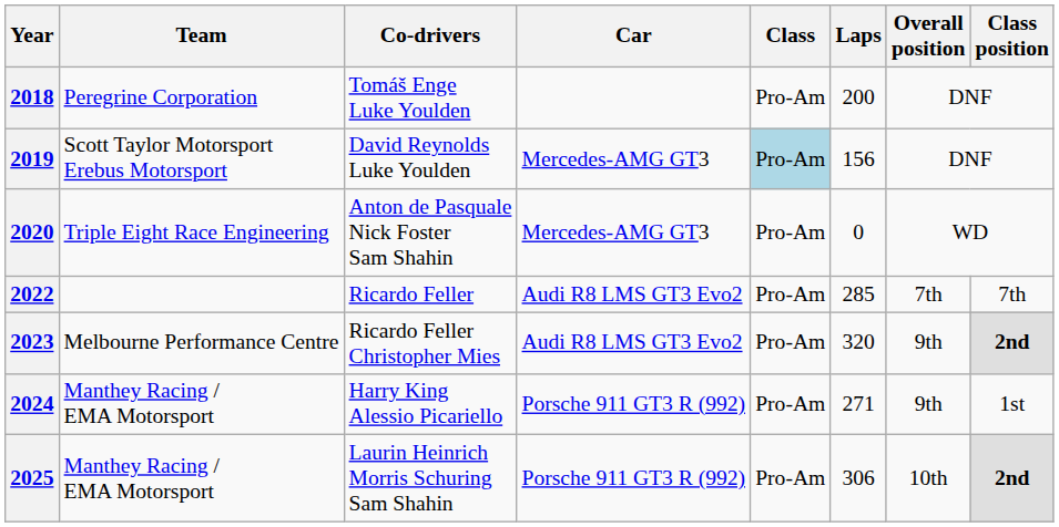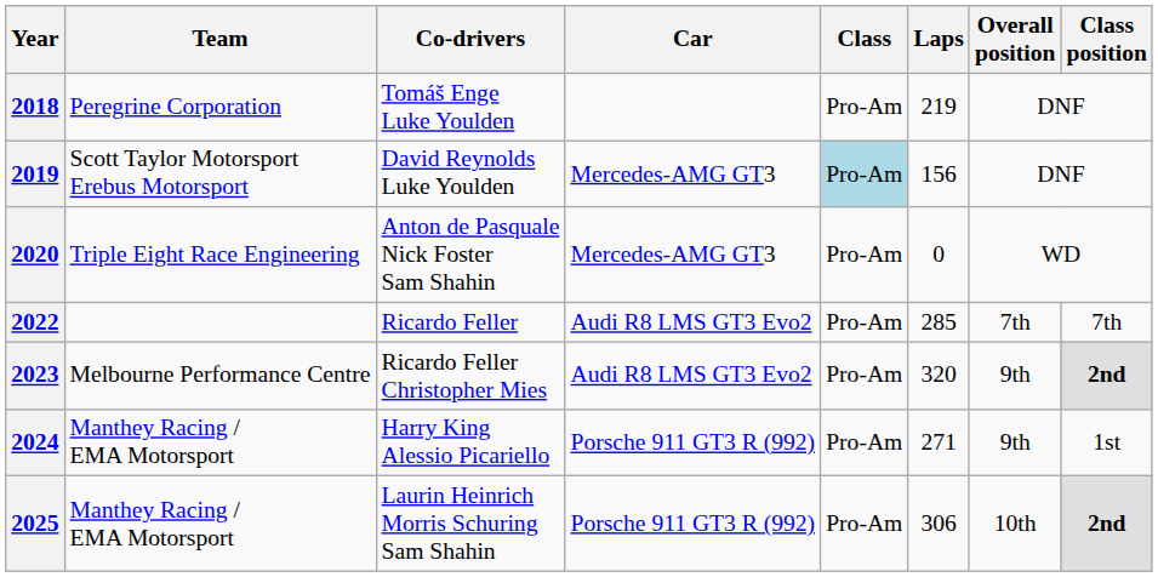 <table class="wikitable" style="text-align:center; font-size:90%">
 <tr>
 <th>Year</th>
 <th>Team</th>
 <th>Co-drivers</th>
 <th>Car</th>
 <th>Class</th>
 <th>Laps</th>
 <th>Overall<br>position</th>
 <th>Class<br>position</th>
 </tr>
 <tr>
 <th><a href='#'>2018</a></th>
 <td align="left"> <a href='#'>Peregrine Corporation</a></td>
 <td align="left"> <a href='#'>Tomáš Enge</a><br> <a href='#'>Luke Youlden</a></td>
 <td align="left"></td>
 <td>Pro-Am</td>
-<td>200</td>
+<td>219</td>
 <td colspan=2>DNF</td>
 </tr>
 <tr>
 <th><a href='#'>2019</a></th>
 <td align="left"> Scott Taylor Motorsport<br> <a href='#'>Erebus Motorsport</a></td>
 <td align="left"> <a href='#'>David Reynolds</a><br> Luke Youlden</td>
 <td align="left"><a href='#'>Mercedes-AMG GT</a>3</td>
 <td style="background: lightblue;">Pro-Am</td>
 <td>156</td>
 <td colspan=2>DNF</td>
 </tr>
 <tr>
 <th><a href='#'>2020</a></th>
 <td align="left"> <a href='#'>Triple Eight Race Engineering</a></td>
 <td align="left"> <a href='#'>Anton de Pasquale</a><br> Nick Foster<br> Sam Shahin</td>
 <td align="left"><a href='#'>Mercedes-AMG GT</a>3</td>
 <td>Pro-Am</td>
 <td>0</td>
 <td colspan=2>WD</td>
 </tr>
 <tr>
 <th><a href='#'>2022</a></th>
 <td align="left"></td>
 <td align="left"> <a href='#'>Ricardo Feller</a><br></td>
 <td align="left"><a href='#'>Audi R8 LMS GT3 Evo2</a></td>
 <td>Pro-Am</td>
 <td>285</td>
 <td>7th</td>
 <td>7th</td>
 </tr>
 <tr>
 <th><a href='#'>2023</a></th>
 <td align="left"> Melbourne Performance Centre</td>
 <td align="left"> Ricardo Feller<br> <a href='#'>Christopher Mies</a></td>
 <td align="left"><a href='#'>Audi R8 LMS GT3 Evo2</a></td>
 <td>Pro-Am</td>
 <td>320</td>
 <td>9th</td>
 <td style="background:#dfdfdf"><strong>2nd</strong></td>
 </tr>
 <tr>
 <th><a href='#'>2024</a></th>
 <td align="left"> <a href='#'>Manthey Racing</a> /<br> EMA Motorsport</td>
 <td align="left"> <a href='#'>Harry King</a><br> <a href='#'>Alessio Picariello</a></td>
 <td align="left"><a href='#'>Porsche 911 GT3 R (992)</a></td>
 <td>Pro-Am</td>
 <td>271</td>
 <td>9th</td>
 <td>1st</td>
 </tr>
 <tr>
 <th><a href='#'>2025</a></th>
 <td align="left"> <a href='#'>Manthey Racing</a> /<br> EMA Motorsport</td>
 <td align="left"> <a href='#'>Laurin Heinrich</a><br> <a href='#'>Morris Schuring</a><br> Sam Shahin</td>
 <td align="left"><a href='#'>Porsche 911 GT3 R (992)</a></td>
 <td>Pro-Am</td>
 <td>306</td>
 <td>10th</td>
 <td style="background:#dfdfdf"><strong>2nd</strong></td>
 </tr>
 </table>
